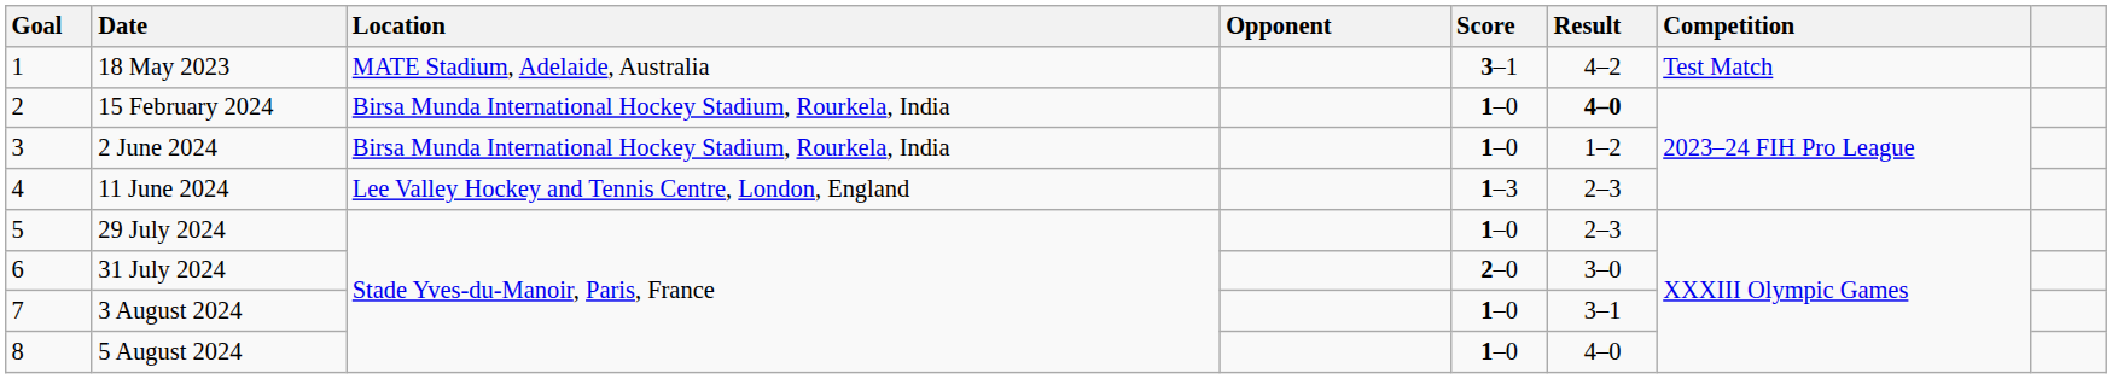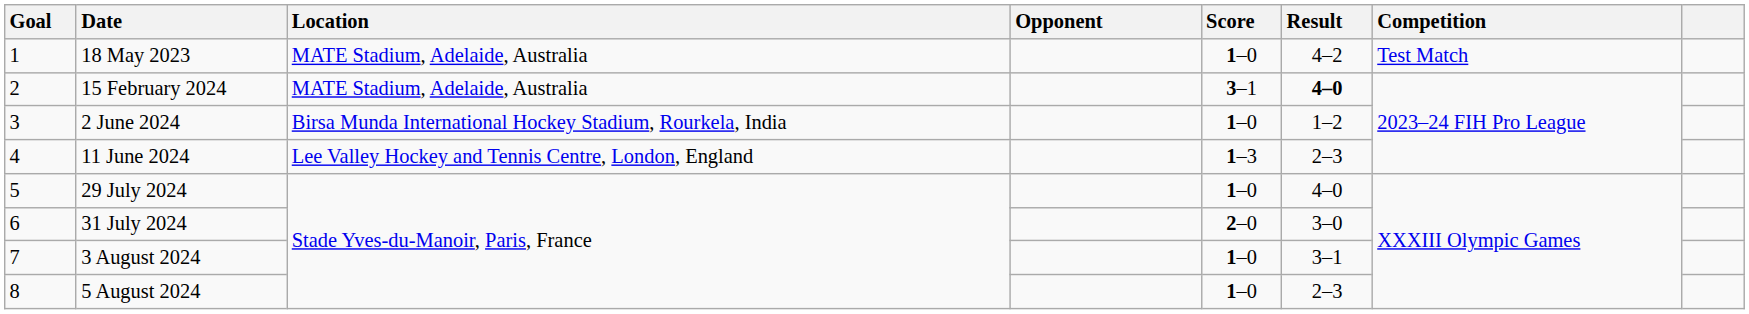 <table class="wikitable sortable" style="font-size:90%" width=97%>
 <tr>
 <th style="width: 25px; text-align: left">Goal</th>
 <th style="width: 100px; text-align: left">Date</th>
 <th style="width: 360px; text-align: left">Location</th>
 <th style="width: 90px; text-align: left">Opponent</th>
 <th style="width: 30px; text-align: left">Score</th>
 <th style="width: 30px; text-align: left">Result</th>
 <th style="width: 150px; text-align: left">Competition</th>
 <th style="width: 25px; text-align: left"></th>
 </tr>
 <tr>
 <td>1</td>
 <td>18 May 2023</td>
 <td><a href='#'>MATE Stadium</a>, <a href='#'>Adelaide</a>, Australia</td>
 <td></td>
-<td align="center"><strong>3</strong>–1</td>
+<td align="center"><strong>1</strong>–0</td>
 <td align="center">4–2</td>
 <td><a href='#'>Test Match</a></td>
 <td></td>
 </tr>
 <tr>
 <td>2</td>
 <td>15 February 2024</td>
-<td><a href='#'>Birsa Munda International Hockey Stadium</a>, <a href='#'>Rourkela</a>, India</td>
+<td><a href='#'>MATE Stadium</a>, <a href='#'>Adelaide</a>, Australia</td>
 <td></td>
-<td align="center"><strong>1</strong>–0</td>
+<td align="center"><strong>3</strong>–1</td>
 <td align="center"><strong>4–0</strong></td>
 <td rowspan=3><a href='#'>2023–24 FIH Pro League</a></td>
 <td></td>
 </tr>
 <tr>
 <td>3</td>
 <td>2 June 2024</td>
 <td><a href='#'>Birsa Munda International Hockey Stadium</a>, <a href='#'>Rourkela</a>, India</td>
 <td></td>
 <td align="center"><strong>1</strong>–0</td>
 <td align="center">1–2</td>
 <td></td>
 </tr>
 <tr>
 <td>4</td>
 <td>11 June 2024</td>
 <td><a href='#'>Lee Valley Hockey and Tennis Centre</a>, <a href='#'>London</a>, England</td>
 <td></td>
 <td align="center"><strong>1</strong>–3</td>
 <td align="center">2–3</td>
 <td></td>
 </tr>
 <tr>
 <td>5</td>
 <td>29 July 2024</td>
 <td rowspan=4><a href='#'>Stade Yves-du-Manoir</a>, <a href='#'>Paris</a>, France</td>
 <td></td>
 <td align="center"><strong>1</strong>–0</td>
-<td align="center">2–3</td>
+<td align="center">4–0</td>
 <td rowspan=4><a href='#'>XXXIII Olympic Games</a></td>
 <td></td>
 </tr>
 <tr>
 <td>6</td>
 <td>31 July 2024</td>
 <td></td>
 <td align="center"><strong>2</strong>–0</td>
 <td align="center">3–0</td>
 <td></td>
 </tr>
 <tr>
 <td>7</td>
 <td>3 August 2024</td>
 <td></td>
 <td align="center"><strong>1</strong>–0</td>
 <td align="center">3–1</td>
 <td></td>
 </tr>
 <tr>
 <td>8</td>
 <td>5 August 2024</td>
 <td></td>
 <td align="center"><strong>1</strong>–0</td>
-<td align="center">4–0</td>
+<td align="center">2–3</td>
 <td></td>
 </tr>
 </table>
